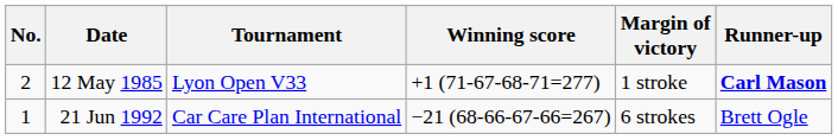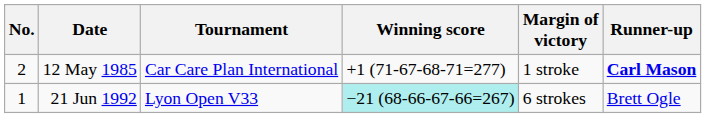 <table class="wikitable" style="font-size:95%;">
 <tr>
 <th>No.</th>
 <th>Date</th>
 <th>Tournament</th>
 <th>Winning score</th>
 <th>Margin of<br>victory</th>
 <th>Runner-up</th>
 </tr>
 <tr>
 <td align=center>2</td>
 <td align=right>12 May <a href='#'>1985</a></td>
-<td><a href='#'>Lyon Open V33</a></td>
+<td><a href='#'>Car Care Plan International</a></td>
 <td>+1 (71-67-68-71=277)</td>
 <td>1 stroke</td>
 <td><strong> <a href='#'>Carl Mason</a></strong></td>
 </tr>
 <tr>
 <td align=center>1</td>
 <td align=right>21 Jun <a href='#'>1992</a></td>
-<td><a href='#'>Car Care Plan International</a></td>
-<td>−21 (68-66-67-66=267)</td>
+<td><a href='#'>Lyon Open V33</a></td>
+<td style="background: paleturquoise;">−21 (68-66-67-66=267)</td>
 <td>6 strokes</td>
 <td> <a href='#'>Brett Ogle</a></td>
 </tr>
 </table>
